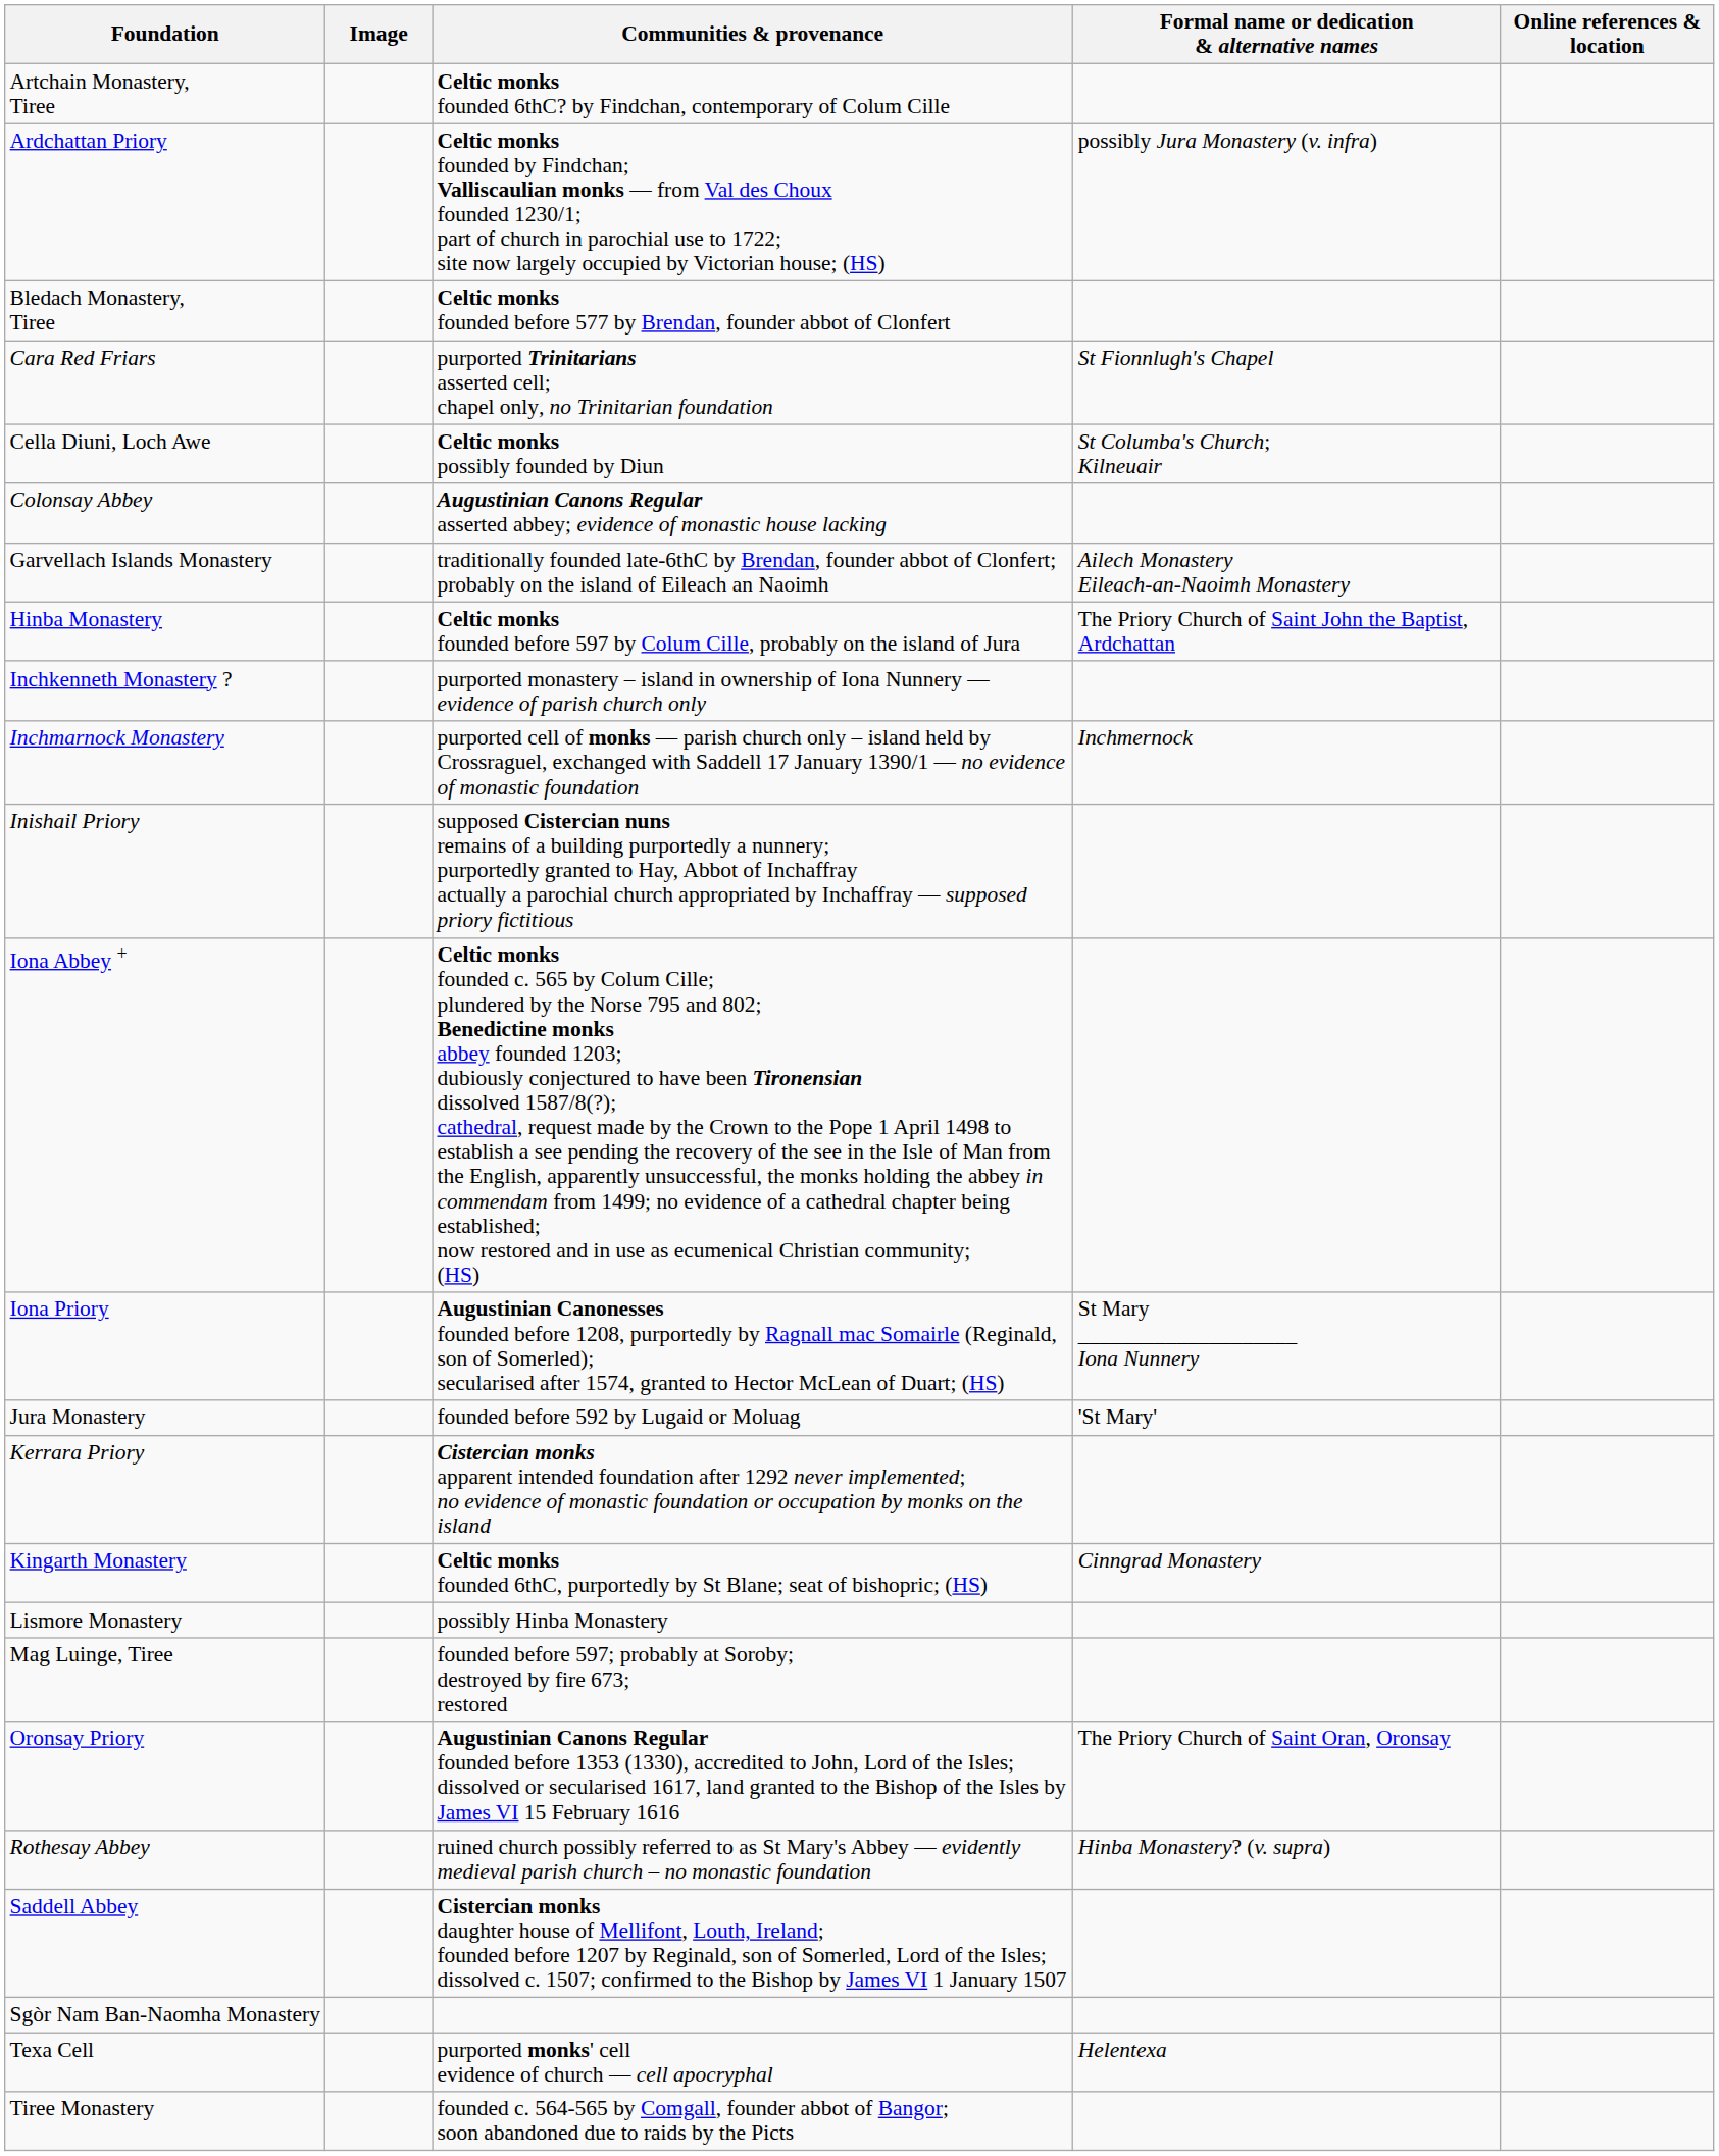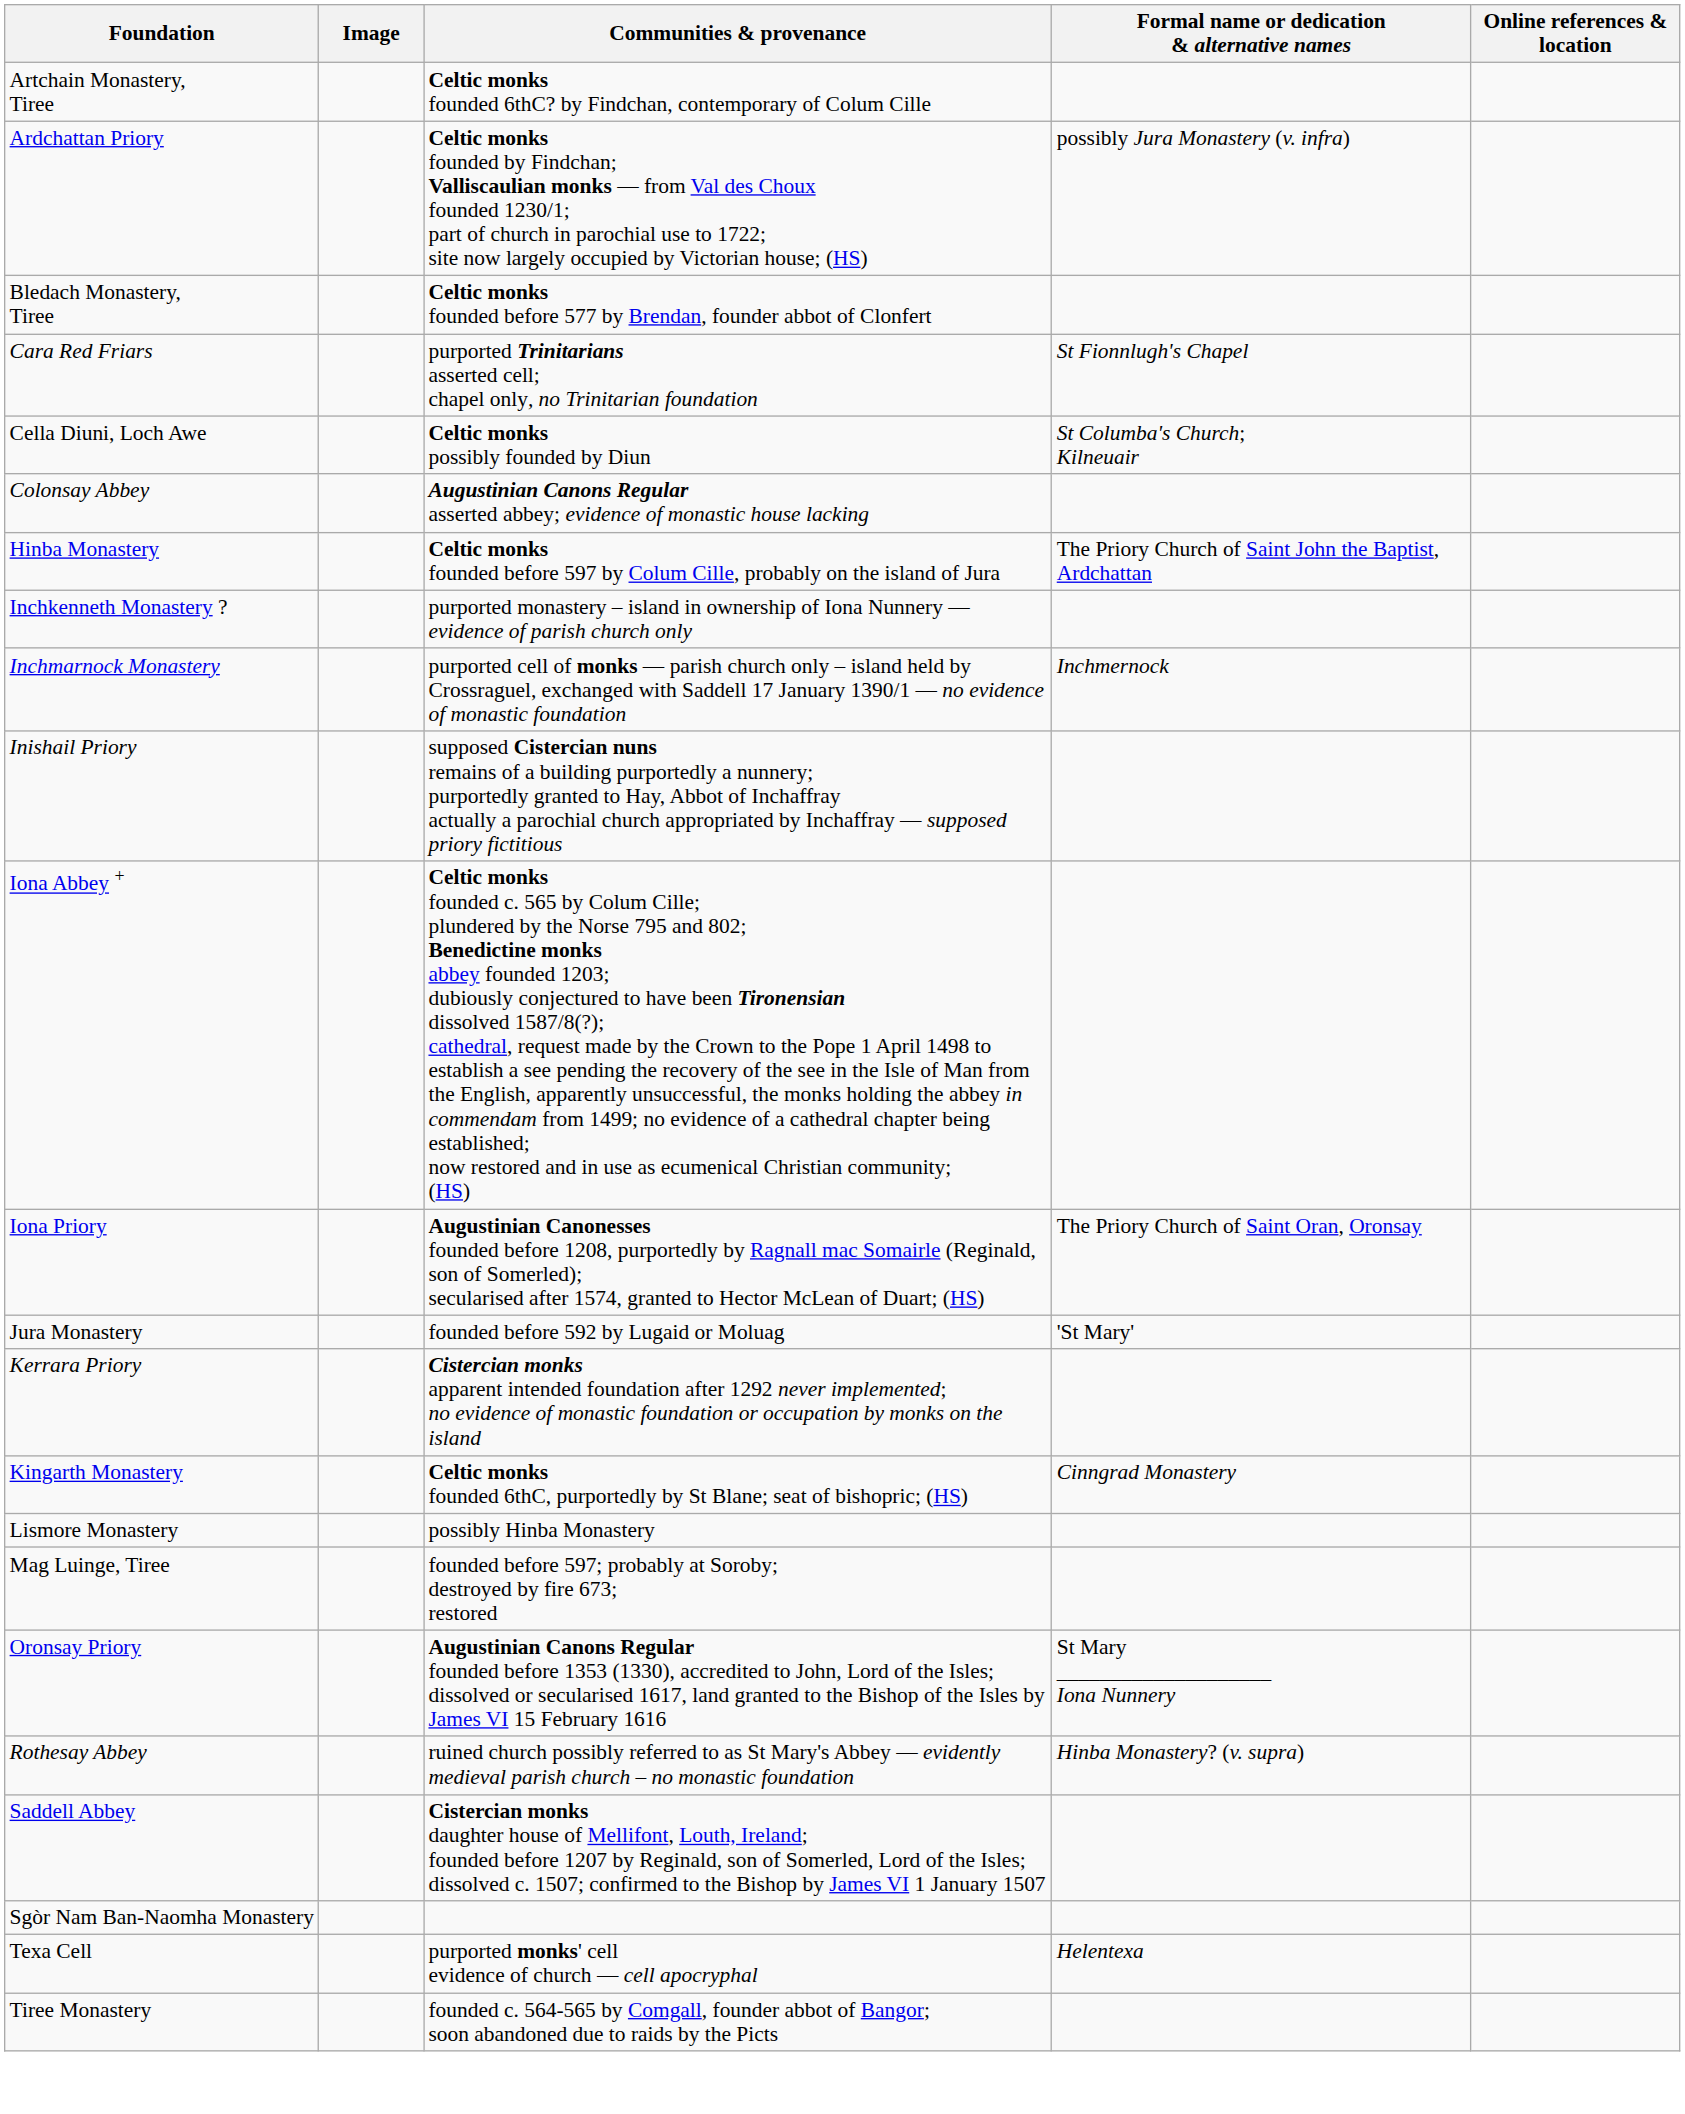 <table width=99% class="wikitable">
 <tr>
 <th width = 15%>Foundation</th>
 <th width = 5%>Image</th>
 <th width = 30%>Communities & provenance</th>
 <th width = 20%>Formal name or dedication <br>& <em>alternative names</em></th>
 <th width = 10%>Online references & location</th>
 </tr>
 <tr valign=top>
 <td>Artchain Monastery, <br> Tiree</td>
 <td></td>
 <td><strong>Celtic monks</strong><br>founded 6thC? by Findchan, contemporary of Colum Cille</td>
 <td></td>
 <td></td>
 </tr>
 <tr valign=top>
 <td><a href='#'>Ardchattan Priory</a></td>
 <td></td>
 <td><strong>Celtic monks</strong><br>founded by Findchan;<br><strong>Valliscaulian monks</strong> — from <a href='#'>Val des Choux</a><br>founded 1230/1;<br>part of church in parochial use to 1722;<br>site now largely occupied by Victorian house; (<a href='#'>HS</a>)</td>
 <td>possibly <em>Jura Monastery</em> (<em>v. infra</em>)</td>
 <td><br></td>
 </tr>
 <tr valign=top>
 <td>Bledach Monastery, <br> Tiree</td>
 <td></td>
 <td><strong>Celtic monks</strong><br>founded before 577 by <a href='#'>Brendan</a>, founder abbot of Clonfert</td>
 <td></td>
 <td></td>
 </tr>
 <tr valign=top>
 <td><em>Cara Red Friars</em></td>
 <td></td>
 <td>purported <strong><em>Trinitarians</em></strong><br>asserted cell;<br>chapel only<em>, no Trinitarian foundation</em></td>
 <td><em>St Fionnlugh's Chapel</em></td>
 <td><br></td>
 </tr>
 <tr valign=top>
 <td>Cella Diuni, Loch Awe</td>
 <td></td>
 <td><strong>Celtic monks</strong><br>possibly founded by Diun</td>
 <td><em>St Columba's Church</em>;<br><em>Kilneuair</em></td>
 <td><br></td>
 </tr>
 <tr valign=top>
 <td><em>Colonsay Abbey</em></td>
 <td></td>
 <td><strong><em>Augustinian Canons Regular</em></strong><br>asserted abbey; <em>evidence of monastic house lacking</em></td>
 <td></td>
 <td></td>
 </tr>
 <tr valign=top>
-<td>Garvellach Islands Monastery</td>
-<td></td>
-<td>traditionally founded late-6thC by <a href='#'>Brendan</a>, founder abbot of Clonfert;<br>probably on the island of Eileach an Naoimh</td>
-<td><em>Ailech Monastery</em><br><em>Eileach-an-Naoimh Monastery</em></td>
-<td></td>
-</tr>
-<tr valign=top>
 <td><a href='#'>Hinba Monastery</a></td>
 <td></td>
 <td><strong>Celtic monks</strong><br> founded before 597 by <a href='#'>Colum Cille</a>, probably on the island of Jura</td>
 <td>The Priory Church of <a href='#'>Saint John the Baptist</a>, <a href='#'>Ardchattan</a></td>
 <td></td>
 </tr>
 <tr valign=top>
 <td><a href='#'>Inchkenneth Monastery</a> ?</td>
 <td></td>
 <td>purported monastery – island in ownership of Iona Nunnery — <em>evidence of parish church only</em></td>
 <td></td>
 <td></td>
 </tr>
 <tr valign=top>
 <td><em><a href='#'>Inchmarnock Monastery</a></em></td>
 <td></td>
 <td>purported cell of <strong>monks</strong> — parish church only – island held by Crossraguel, exchanged with Saddell 17 January 1390/1 — <em>no evidence of monastic foundation</em></td>
 <td><em>Inchmernock</em></td>
 <td></td>
 </tr>
 <tr valign=top>
 <td><em>Inishail Priory</em></td>
 <td></td>
 <td>supposed <strong>Cistercian nuns</strong><br>remains of a building purportedly a nunnery;<br>purportedly granted to Hay, Abbot of Inchaffray<br>actually a parochial church appropriated by Inchaffray — <em>supposed priory fictitious</em></td>
 <td></td>
 <td></td>
 </tr>
 <tr valign=top>
 <td><a href='#'>Iona Abbey</a> <sup>+</sup></td>
 <td></td>
 <td><strong>Celtic monks</strong><br>founded c. 565 by Colum Cille;<br>plundered by the Norse 795 and 802;<br><strong>Benedictine monks</strong><br><a href='#'>abbey</a> founded 1203;<br>dubiously conjectured to have been <strong><em>Tironensian</em></strong><br>dissolved 1587/8(?);<br><a href='#'>cathedral</a>, request made by the Crown to the Pope 1 April 1498 to establish a see pending the recovery of the see in the Isle of Man from the English, apparently unsuccessful, the monks holding the abbey <em>in commendam</em> from 1499; no evidence of a cathedral chapter being established;<br>now restored and in use as ecumenical Christian community;<br>(<a href='#'>HS</a>)</td>
 <td></td>
 <td><br></td>
 </tr>
 <tr valign=top>
 <td><a href='#'>Iona Priory</a></td>
 <td></td>
 <td><strong>Augustinian Canonesses</strong><br>founded before 1208, purportedly by <a href='#'>Ragnall mac Somairle</a> (Reginald, son of Somerled);<br>secularised after 1574, granted to Hector McLean of Duart; (<a href='#'>HS</a>)</td>
-<td>St Mary<br>____________________<br><em>Iona Nunnery</em></td>
+<td>The Priory Church of <a href='#'>Saint Oran</a>, <a href='#'>Oronsay</a></td>
 <td></td>
 </tr>
 <tr valign=top>
 <td>Jura Monastery</td>
 <td></td>
 <td>founded before 592 by Lugaid or Moluag</td>
 <td>'St Mary'</td>
 <td></td>
 </tr>
 <tr valign=top>
 <td><em>Kerrara Priory</em></td>
 <td></td>
 <td><strong><em>Cistercian monks</em></strong><br>apparent intended foundation after 1292 <em>never implemented</em>;<br><em>no evidence of monastic foundation or occupation by monks on the island</em></td>
 <td></td>
 <td></td>
 </tr>
 <tr valign=top>
 <td><a href='#'>Kingarth Monastery</a></td>
 <td></td>
 <td><strong>Celtic monks</strong><br>founded 6thC, purportedly by St Blane; seat of bishopric; (<a href='#'>HS</a>)</td>
 <td><em>Cinngrad Monastery</em></td>
 <td><br></td>
 </tr>
 <tr valign=top>
 <td>Lismore Monastery</td>
 <td></td>
 <td>possibly Hinba Monastery</td>
 <td></td>
 <td></td>
 </tr>
 <tr valign=top>
 <td>Mag Luinge, Tiree</td>
 <td></td>
 <td>founded before 597; probably at Soroby;<br>destroyed by fire 673;<br>restored</td>
 <td></td>
 <td></td>
 </tr>
 <tr valign=top>
 <td><a href='#'>Oronsay Priory</a></td>
 <td></td>
 <td><strong>Augustinian Canons Regular</strong><br>founded before 1353 (1330), accredited to John, Lord of the Isles;<br>dissolved or secularised 1617, land granted to the Bishop of the Isles by <a href='#'>James VI</a> 15 February 1616</td>
-<td>The Priory Church of <a href='#'>Saint Oran</a>, <a href='#'>Oronsay</a></td>
+<td>St Mary<br>____________________<br><em>Iona Nunnery</em></td>
 <td><br></td>
 </tr>
 <tr valign=top>
 <td><em>Rothesay Abbey</em></td>
 <td></td>
 <td>ruined church possibly referred to as St Mary's Abbey — <em>evidently medieval parish church – no monastic foundation</em></td>
 <td><em>Hinba Monastery</em>? (<em>v. supra</em>)</td>
 <td></td>
 </tr>
 <tr valign=top>
 <td><a href='#'>Saddell Abbey</a></td>
 <td></td>
 <td><strong>Cistercian monks</strong><br>daughter house of <a href='#'>Mellifont</a>, <a href='#'>Louth, Ireland</a>;<br>founded before 1207 by Reginald, son of Somerled, Lord of the Isles;<br>dissolved c. 1507; confirmed to the Bishop by <a href='#'>James VI</a> 1 January 1507</td>
 <td></td>
 <td><br></td>
 </tr>
 <tr valign=top>
 <td>Sgòr Nam Ban-Naomha Monastery</td>
 <td></td>
 <td></td>
 <td></td>
 <td></td>
 </tr>
 <tr valign=top>
 <td>Texa Cell</td>
 <td></td>
 <td>purported <strong>monks</strong>' cell<br>evidence of church — <em>cell apocryphal</em></td>
 <td><em>Helentexa</em></td>
 <td></td>
 </tr>
 <tr valign=top>
 <td>Tiree Monastery</td>
 <td></td>
 <td>founded c. 564-565 by <a href='#'>Comgall</a>, founder abbot of <a href='#'>Bangor</a>;<br>soon abandoned due to raids by the Picts</td>
 <td></td>
 <td><br></td>
 </tr>
 </table>
